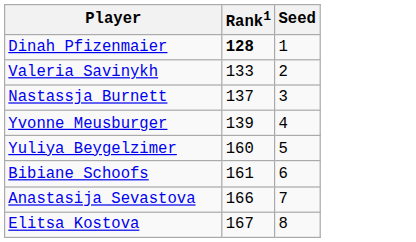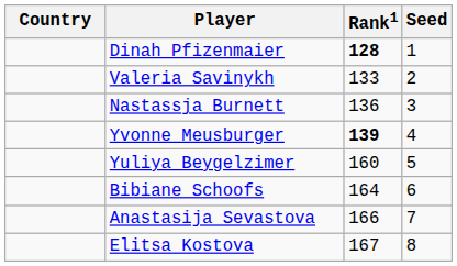 <table class="sortable wikitable">
 <tr>
+<th width="70">Country</th>
 <th width="175">Player</th>
 <th>Rank<sup>1</sup></th>
 <th>Seed</th>
 </tr>
 <tr>
+<td></td>
 <td><a href='#'>Dinah Pfizenmaier</a></td>
 <td><strong>128</strong></td>
 <td>1</td>
 </tr>
 <tr>
+<td></td>
 <td><a href='#'>Valeria Savinykh</a></td>
 <td>133</td>
 <td>2</td>
 </tr>
 <tr>
+<td></td>
 <td><a href='#'>Nastassja Burnett</a></td>
-<td>137</td>
+<td>136</td>
 <td>3</td>
 </tr>
 <tr>
+<td></td>
 <td><a href='#'>Yvonne Meusburger</a></td>
-<td>139</td>
+<td><strong>139</strong></td>
 <td>4</td>
 </tr>
 <tr>
+<td></td>
 <td><a href='#'>Yuliya Beygelzimer</a></td>
 <td>160</td>
 <td>5</td>
 </tr>
 <tr>
+<td></td>
 <td><a href='#'>Bibiane Schoofs</a></td>
-<td>161</td>
+<td>164</td>
 <td>6</td>
 </tr>
 <tr>
+<td></td>
 <td><a href='#'>Anastasija Sevastova</a></td>
 <td>166</td>
 <td>7</td>
 </tr>
 <tr>
+<td></td>
 <td><a href='#'>Elitsa Kostova</a></td>
 <td>167</td>
 <td>8</td>
 </tr>
 </table>
